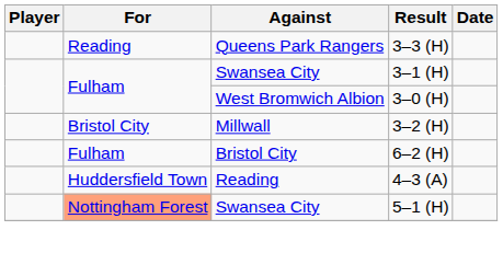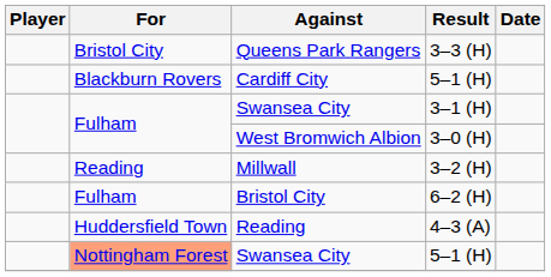 <table class="wikitable">
 <tr>
 <th>Player</th>
 <th>For</th>
 <th>Against</th>
 <th>Result</th>
 <th>Date</th>
 </tr>
 <tr>
 <td> </td>
-<td><a href='#'>Reading</a></td>
+<td><a href='#'>Bristol City</a></td>
 <td><a href='#'>Queens Park Rangers</a></td>
 <td>3–3 (H)</td>
+<td></td>
+</tr>
+<tr>
+<td>  </td>
+<td><a href='#'>Blackburn Rovers</a></td>
+<td><a href='#'>Cardiff City</a></td>
+<td>5–1 (H)</td>
 <td></td>
 </tr>
 <tr>
 <td rowspan="2"> </td>
 <td rowspan="2"><a href='#'>Fulham</a></td>
 <td><a href='#'>Swansea City</a></td>
 <td>3–1 (H)</td>
 <td></td>
 </tr>
 <tr>
 <td><a href='#'>West Bromwich Albion</a></td>
 <td>3–0 (H)</td>
 <td></td>
 </tr>
 <tr>
 <td> </td>
-<td><a href='#'>Bristol City</a></td>
+<td><a href='#'>Reading</a></td>
 <td><a href='#'>Millwall</a></td>
 <td>3–2 (H)</td>
 <td></td>
 </tr>
 <tr>
 <td> </td>
 <td><a href='#'>Fulham</a></td>
 <td><a href='#'>Bristol City</a></td>
 <td>6–2 (H)</td>
 <td></td>
 </tr>
 <tr>
 <td> </td>
 <td><a href='#'>Huddersfield Town</a></td>
 <td><a href='#'>Reading</a></td>
 <td>4–3 (A)</td>
 <td></td>
 </tr>
 <tr>
 <td> </td>
 <td style="background: lightsalmon;"><a href='#'>Nottingham Forest</a></td>
 <td><a href='#'>Swansea City</a></td>
 <td>5–1 (H)</td>
 <td></td>
 </tr>
 <tr>
 </tr>
 </table>
